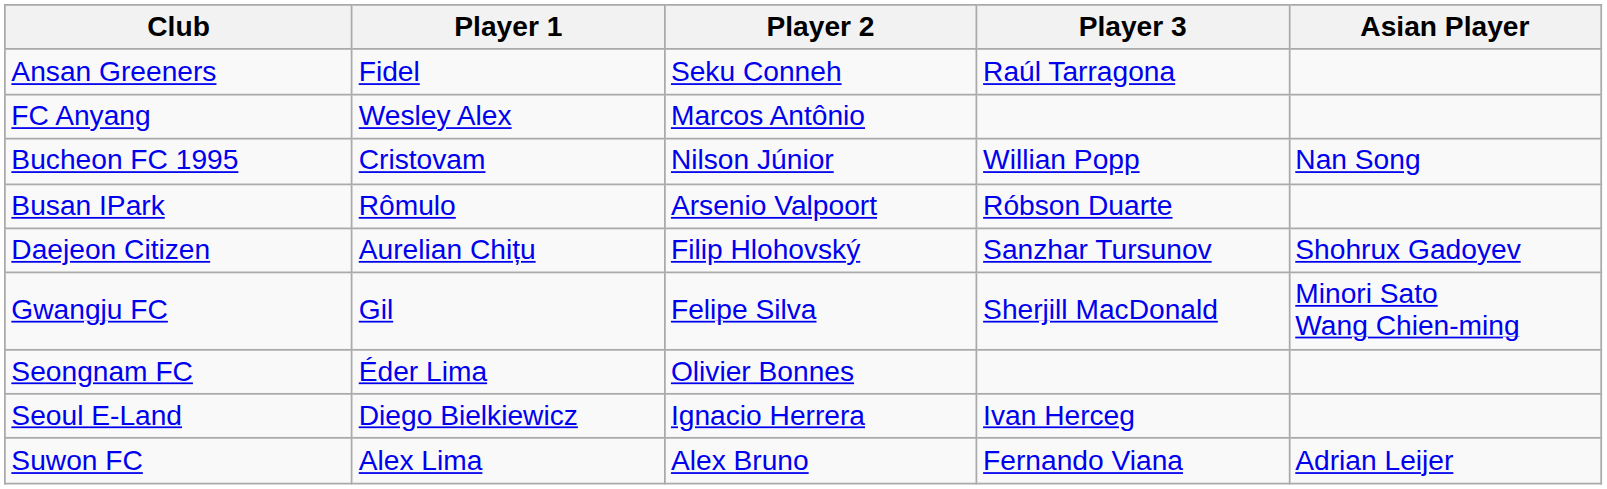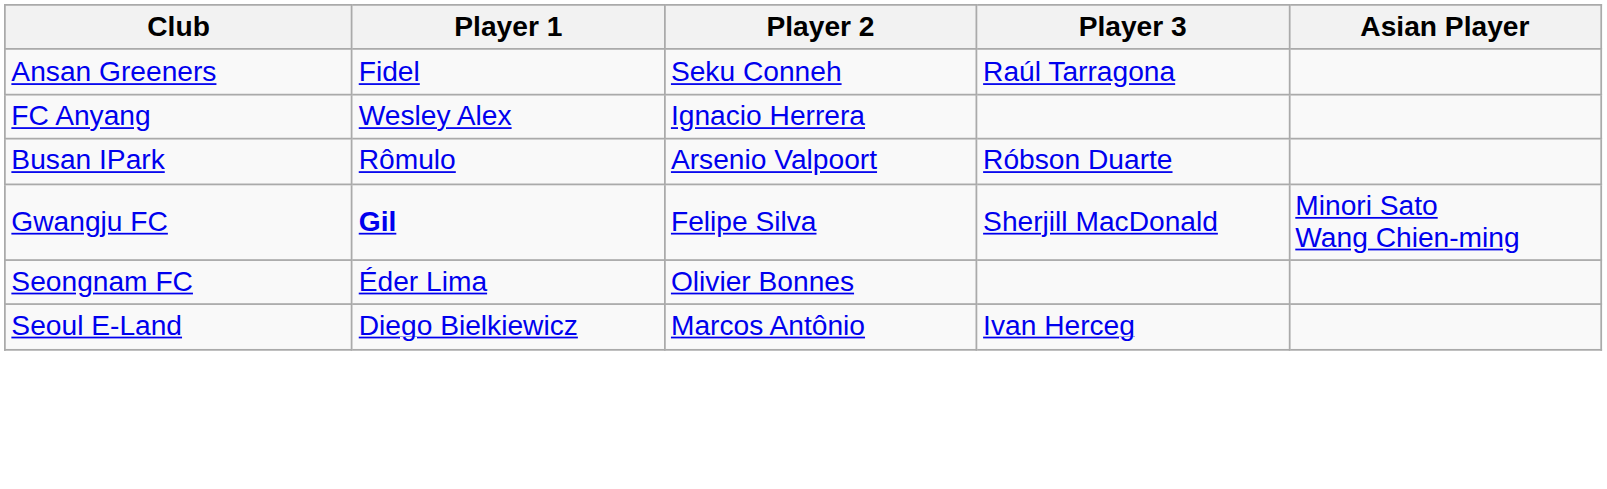 <table class="sortable wikitable">
 <tr>
 <th style="width:190px;">Club</th>
 <th style="width:170px;">Player 1</th>
 <th style="width:170px;">Player 2</th>
 <th style="width:170px;">Player 3</th>
 <th style="width:170px;">Asian Player</th>
 </tr>
 <tr>
 <td><a href='#'>Ansan Greeners</a></td>
 <td> <a href='#'>Fidel</a></td>
 <td> <a href='#'>Seku Conneh</a></td>
 <td> <a href='#'>Raúl Tarragona</a></td>
 <td></td>
 </tr>
 <tr>
 <td><a href='#'>FC Anyang</a></td>
 <td> <a href='#'>Wesley Alex</a></td>
-<td> <a href='#'>Marcos Antônio</a></td>
+<td> <a href='#'>Ignacio Herrera</a></td>
 <td></td>
 <td></td>
-</tr>
-<tr>
-<td><a href='#'>Bucheon FC 1995</a></td>
-<td> <a href='#'>Cristovam</a></td>
-<td> <a href='#'>Nilson Júnior</a></td>
-<td> <a href='#'>Willian Popp</a></td>
-<td> <a href='#'>Nan Song</a></td>
 </tr>
 <tr>
 <td><a href='#'>Busan IPark</a></td>
 <td> <a href='#'>Rômulo</a></td>
 <td> <a href='#'>Arsenio Valpoort</a></td>
 <td> <a href='#'>Róbson Duarte</a></td>
 <td></td>
 </tr>
 <tr>
-<td><a href='#'>Daejeon Citizen</a></td>
-<td> <a href='#'>Aurelian Chițu</a></td>
-<td> <a href='#'>Filip Hlohovský</a></td>
-<td> <a href='#'>Sanzhar Tursunov</a></td>
-<td> <a href='#'>Shohrux Gadoyev</a></td>
-</tr>
-<tr>
 <td><a href='#'>Gwangju FC</a></td>
-<td> <a href='#'>Gil</a></td>
+<td><strong> <a href='#'>Gil</a></strong></td>
 <td> <a href='#'>Felipe Silva</a></td>
 <td> <a href='#'>Sherjill MacDonald</a></td>
 <td> <a href='#'>Minori Sato</a><br> <a href='#'>Wang Chien-ming</a></td>
 </tr>
 <tr>
 <td><a href='#'>Seongnam FC</a></td>
 <td> <a href='#'>Éder Lima</a></td>
 <td> <a href='#'>Olivier Bonnes</a></td>
 <td></td>
 <td></td>
 </tr>
 <tr>
 <td><a href='#'>Seoul E-Land</a></td>
 <td> <a href='#'>Diego Bielkiewicz</a></td>
-<td> <a href='#'>Ignacio Herrera</a></td>
+<td> <a href='#'>Marcos Antônio</a></td>
 <td> <a href='#'>Ivan Herceg</a></td>
 <td></td>
 </tr>
-<tr>
-<td><a href='#'>Suwon FC</a></td>
-<td> <a href='#'>Alex Lima</a></td>
-<td> <a href='#'>Alex Bruno</a></td>
-<td> <a href='#'>Fernando Viana</a></td>
-<td> <a href='#'>Adrian Leijer</a></td>
-</tr>
 </table>
